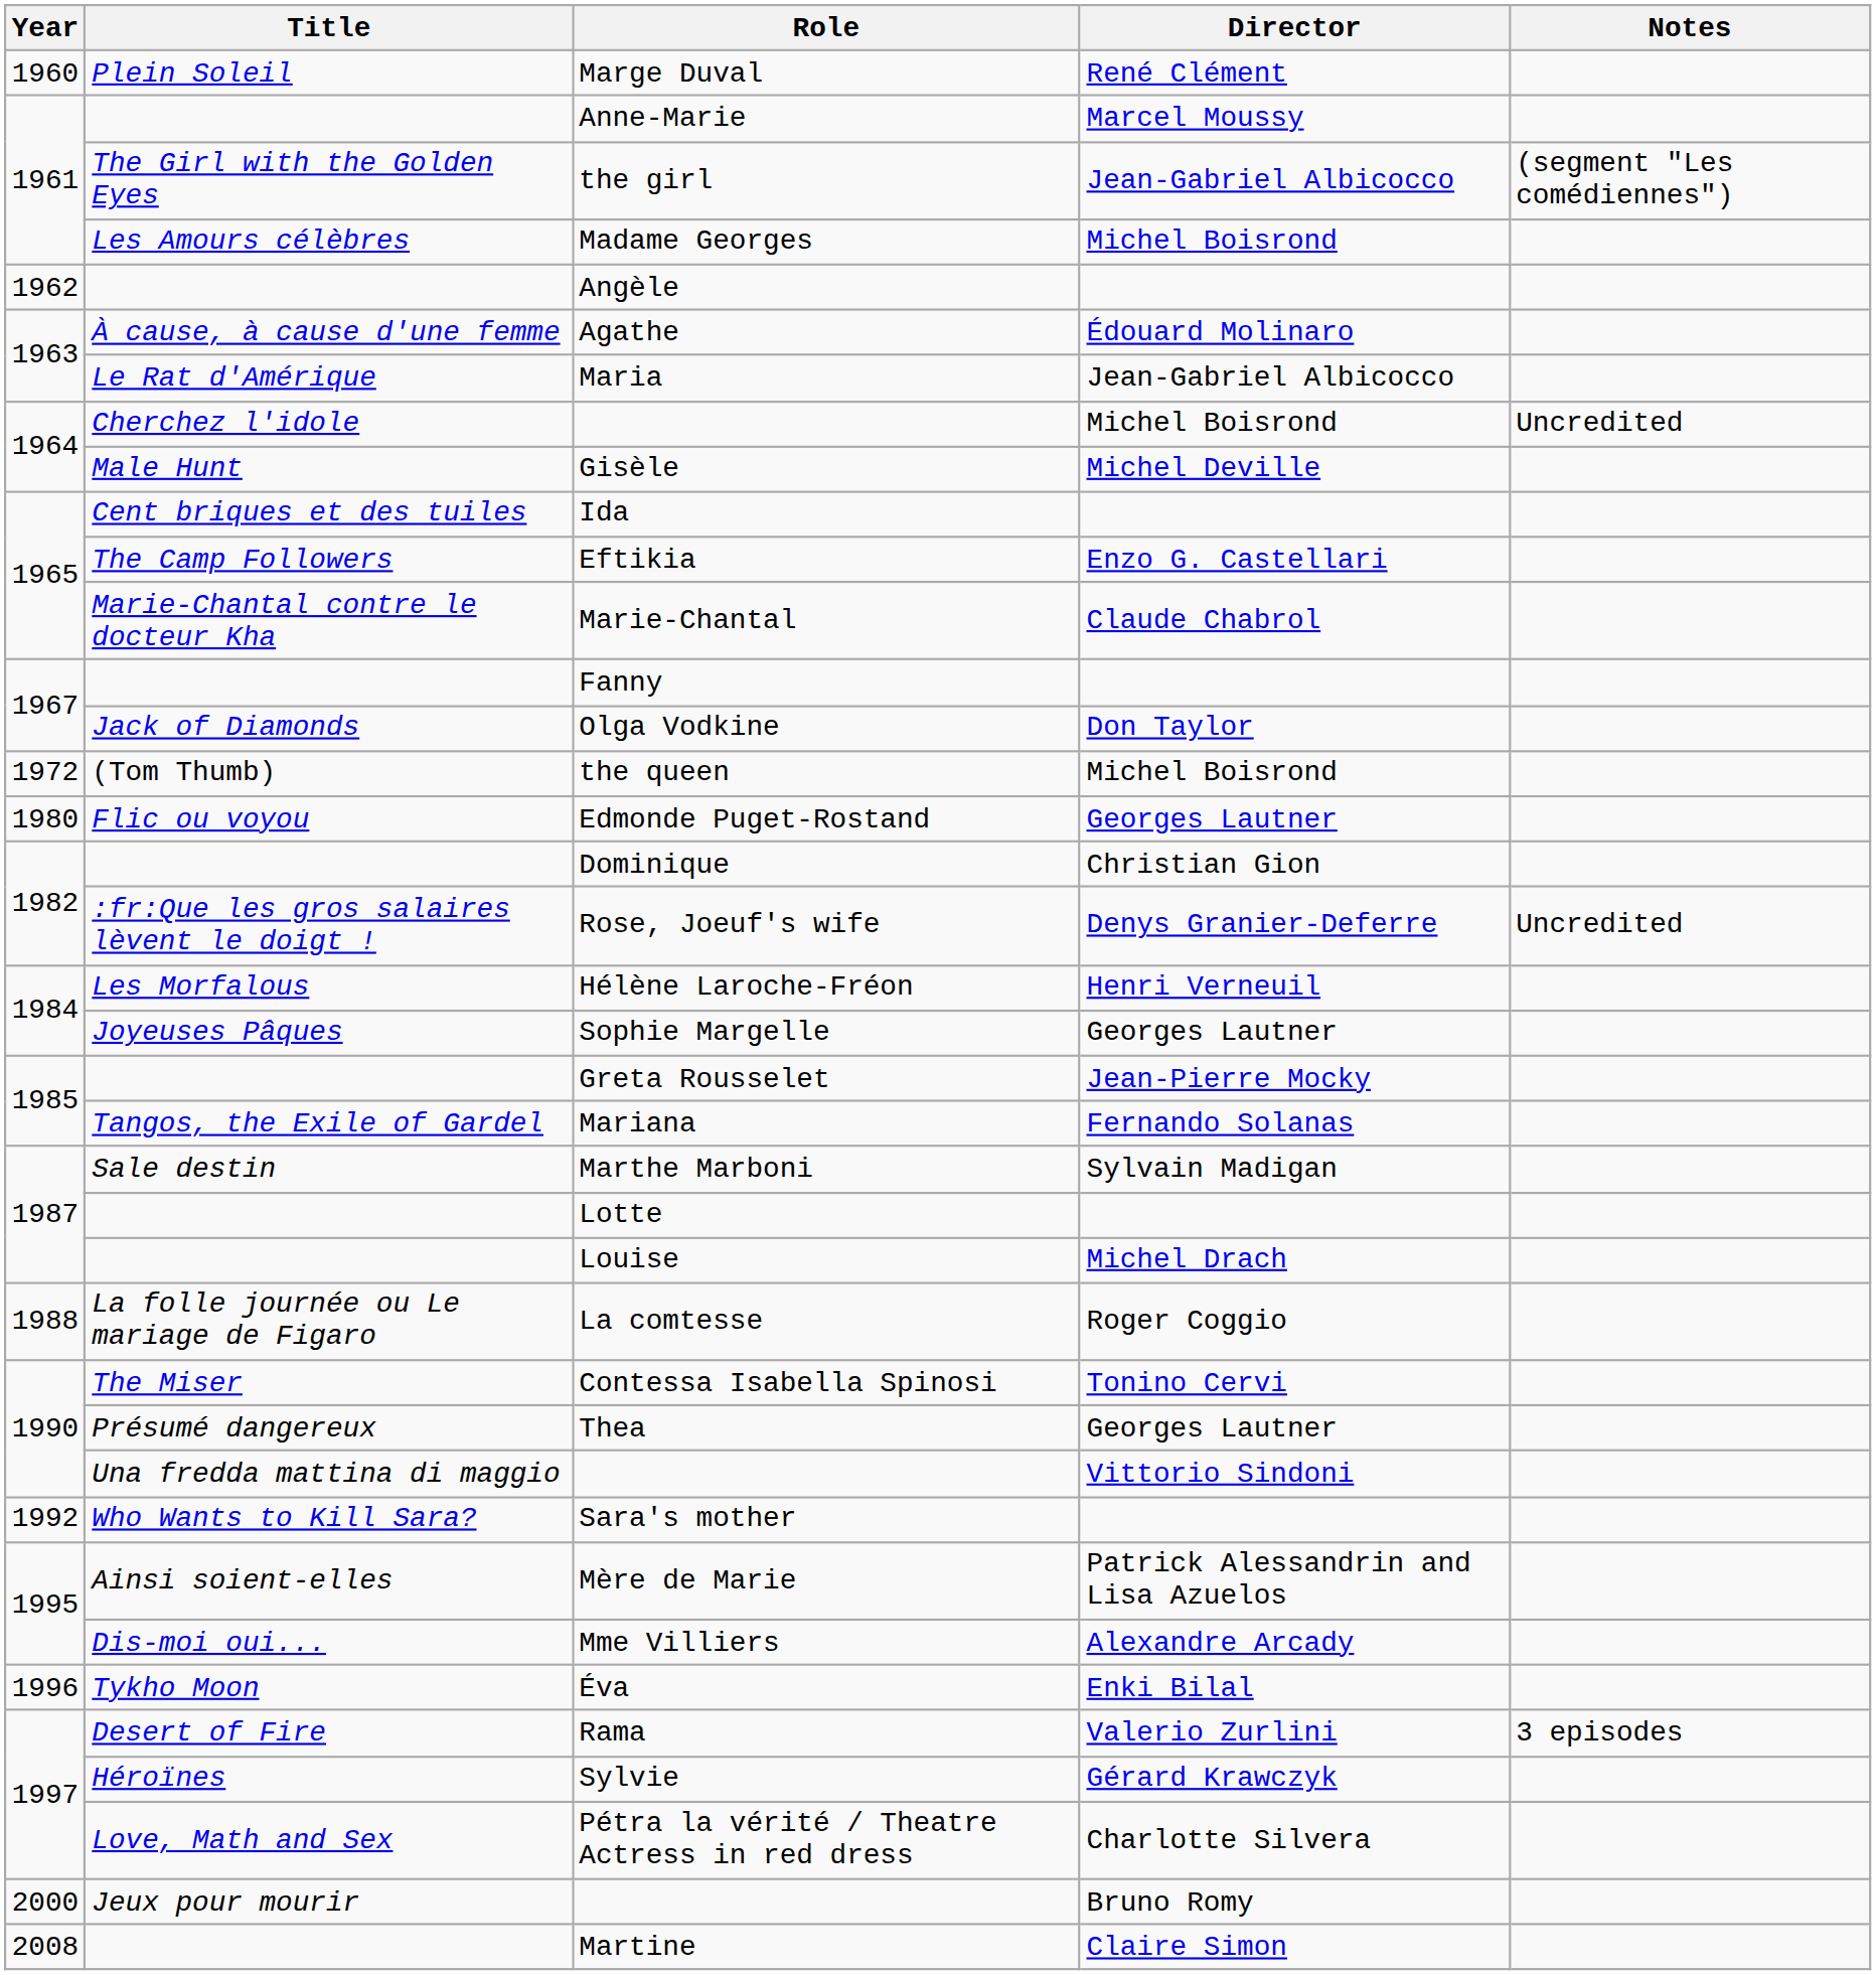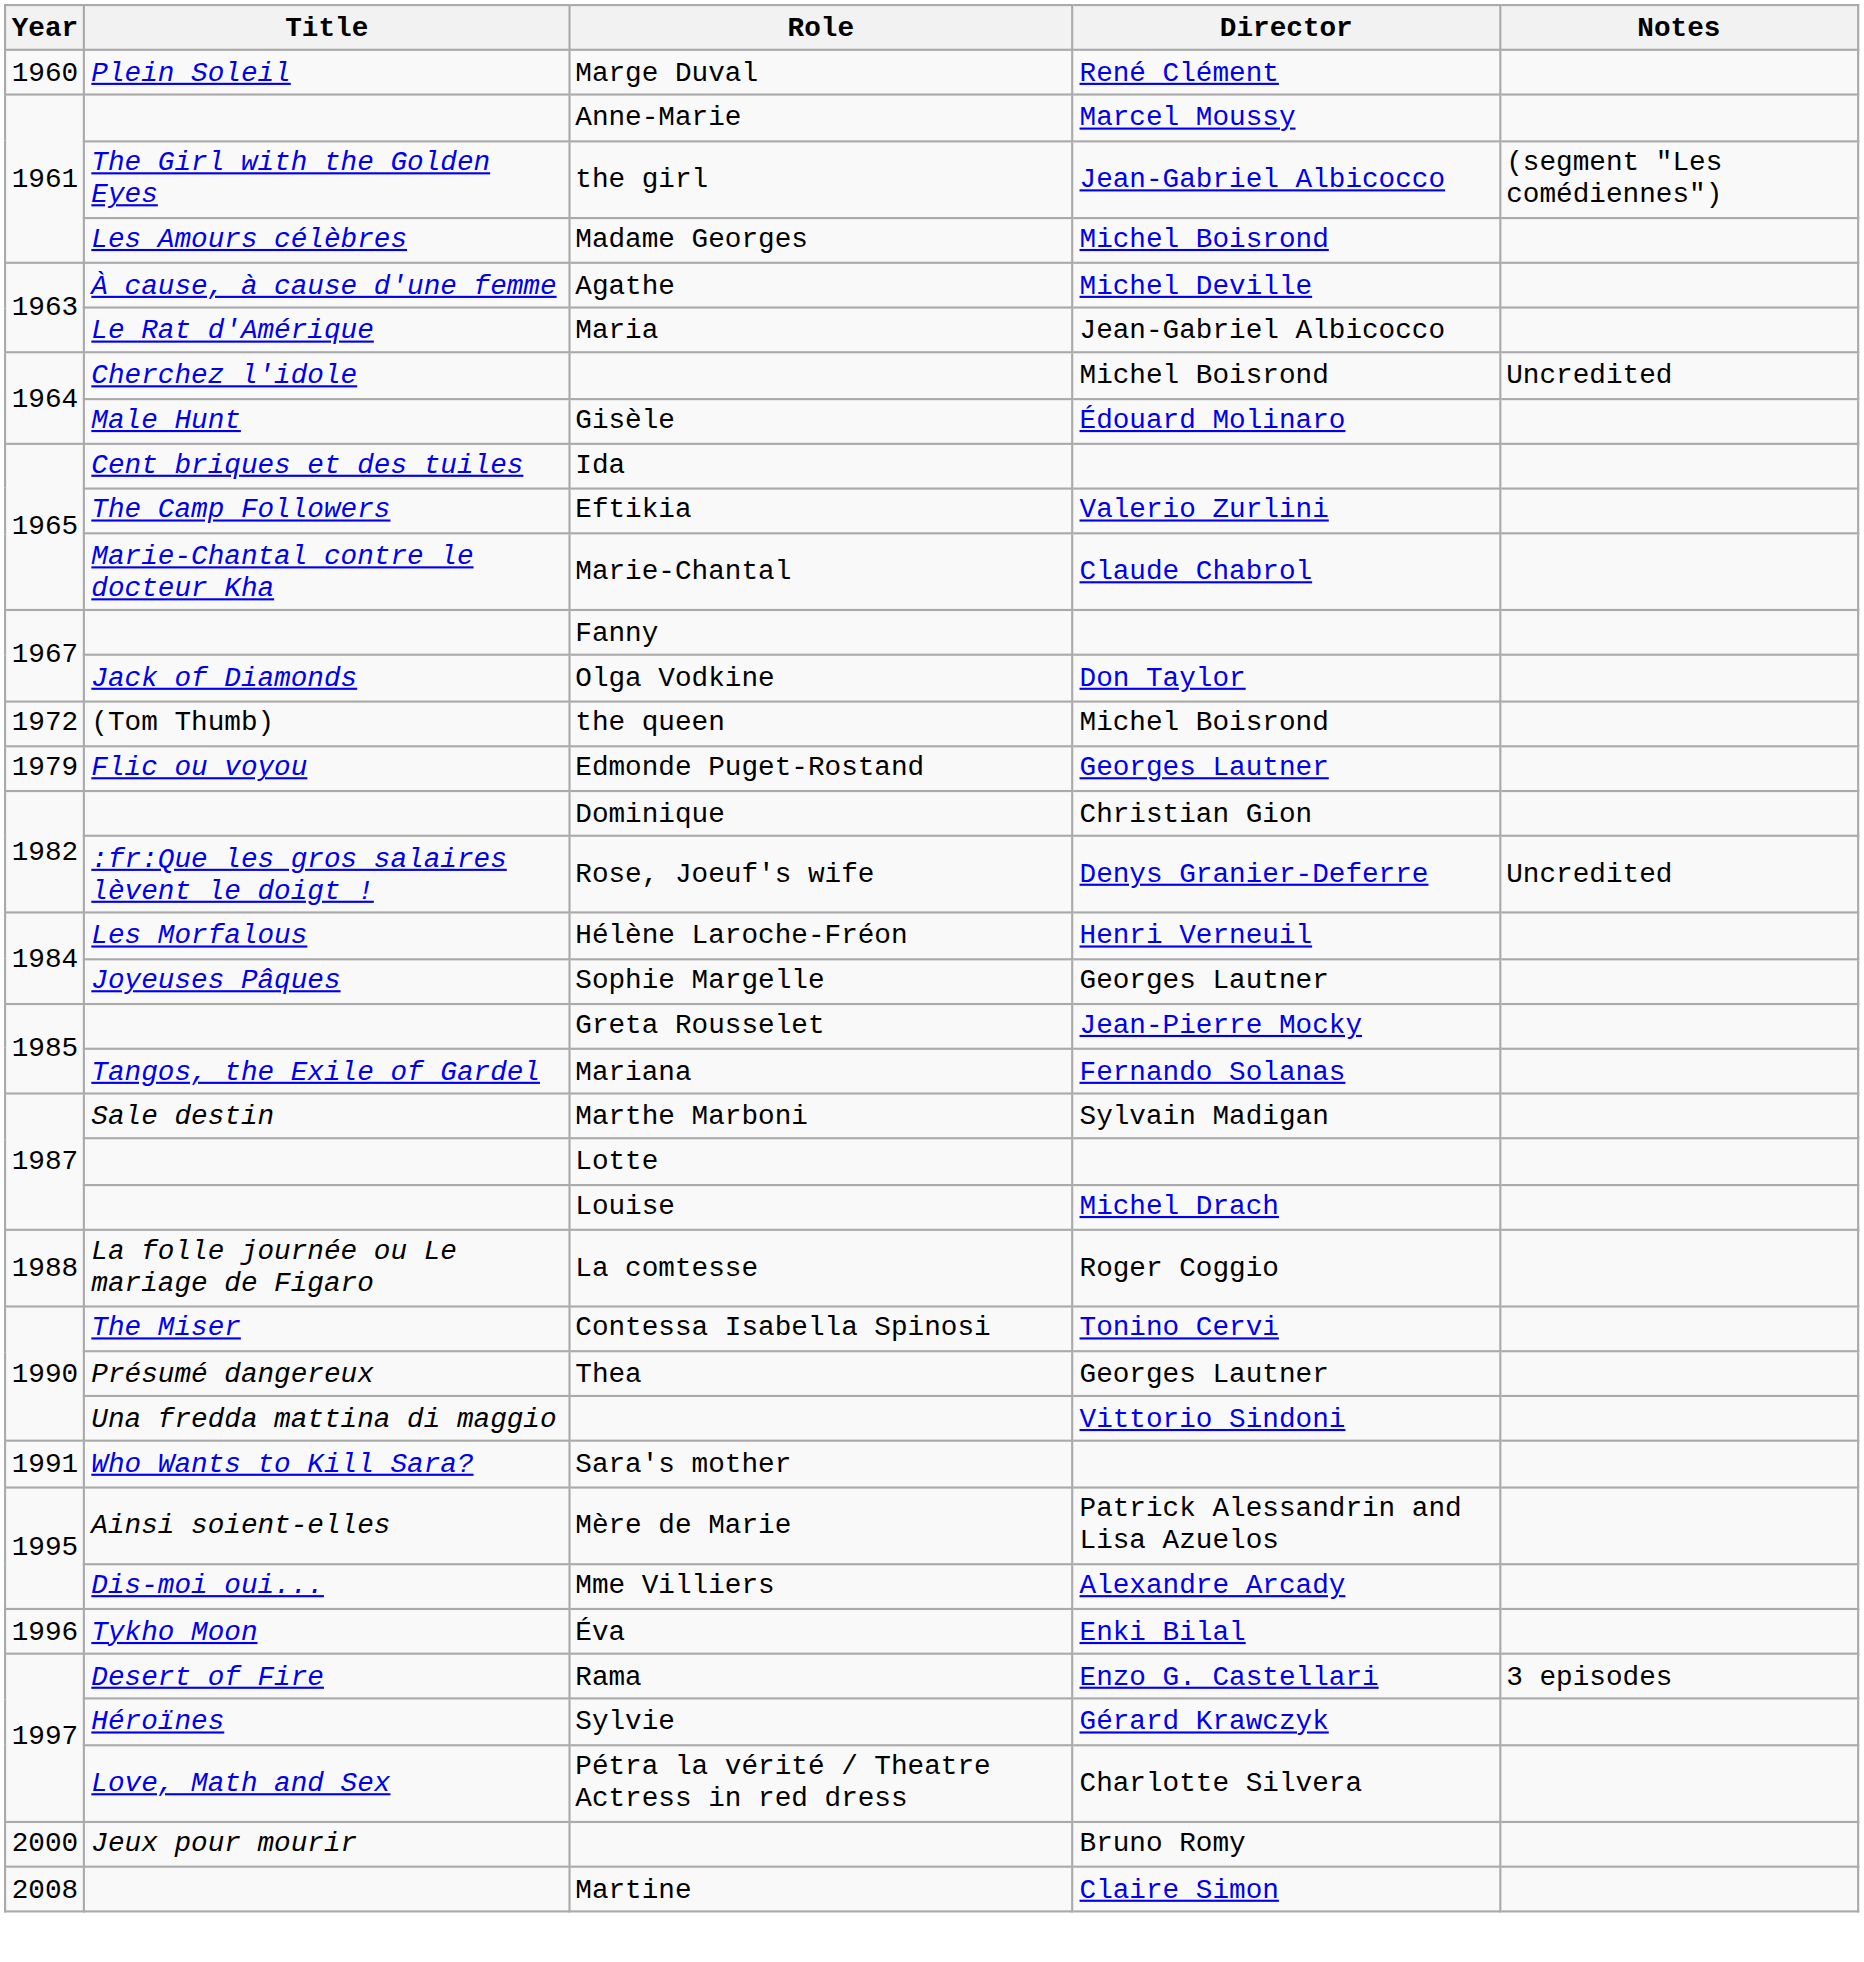 <table class="wikitable mw-collapsible mw-collapsed">
 <tr>
 <th>Year</th>
 <th>Title</th>
 <th>Role</th>
 <th>Director</th>
 <th>Notes</th>
 </tr>
 <tr>
 <td>1960</td>
 <td><em><a href='#'>Plein Soleil</a></em></td>
 <td>Marge Duval</td>
 <td><a href='#'>René Clément</a></td>
 <td></td>
 </tr>
 <tr>
 <td rowspan=3>1961</td>
 <td><em></em></td>
 <td>Anne-Marie</td>
 <td><a href='#'>Marcel Moussy</a></td>
 <td></td>
 </tr>
 <tr>
 <td><em><a href='#'>The Girl with the Golden Eyes</a></em></td>
 <td>the girl</td>
 <td><a href='#'>Jean-Gabriel Albicocco</a></td>
 <td>(segment "Les comédiennes")</td>
 </tr>
 <tr>
 <td><em><a href='#'>Les Amours célèbres</a></em></td>
 <td>Madame Georges</td>
 <td><a href='#'>Michel Boisrond</a></td>
 <td></td>
 </tr>
 <tr>
-<td>1962</td>
-<td><em></em></td>
-<td>Angèle</td>
-<td></td>
-<td></td>
-</tr>
-<tr>
 <td rowspan=2>1963</td>
 <td><em><a href='#'>À cause, à cause d'une femme</a></em></td>
 <td>Agathe</td>
-<td><a href='#'>Édouard Molinaro</a></td>
+<td><a href='#'>Michel Deville</a></td>
 <td></td>
 </tr>
 <tr>
 <td><em><a href='#'>Le Rat d'Amérique</a></em></td>
 <td>Maria</td>
 <td>Jean-Gabriel Albicocco</td>
 <td></td>
 </tr>
 <tr>
 <td rowspan=2>1964</td>
 <td><em><a href='#'>Cherchez l'idole</a></em></td>
 <td></td>
 <td>Michel Boisrond</td>
 <td>Uncredited</td>
 </tr>
 <tr>
 <td><em><a href='#'>Male Hunt</a></em></td>
 <td>Gisèle</td>
-<td><a href='#'>Michel Deville</a></td>
+<td><a href='#'>Édouard Molinaro</a></td>
 <td></td>
 </tr>
 <tr>
 <td rowspan=3>1965</td>
 <td><em><a href='#'>Cent briques et des tuiles</a></em></td>
 <td>Ida</td>
 <td></td>
 <td></td>
 </tr>
 <tr>
 <td><em><a href='#'>The Camp Followers</a></em></td>
 <td>Eftikia</td>
-<td><a href='#'>Enzo G. Castellari</a></td>
+<td><a href='#'>Valerio Zurlini</a></td>
 <td></td>
 </tr>
 <tr>
 <td><em><a href='#'>Marie-Chantal contre le docteur Kha</a></em></td>
 <td>Marie-Chantal</td>
 <td><a href='#'>Claude Chabrol</a></td>
 <td></td>
 </tr>
 <tr>
 <td rowspan=2>1967</td>
 <td><em></em></td>
 <td>Fanny</td>
 <td></td>
 <td></td>
 </tr>
 <tr>
 <td><em><a href='#'>Jack of Diamonds</a></em></td>
 <td>Olga Vodkine</td>
 <td><a href='#'>Don Taylor</a></td>
 <td></td>
 </tr>
 <tr>
 <td>1972</td>
 <td><em></em> (Tom Thumb)</td>
 <td>the queen</td>
 <td>Michel Boisrond</td>
 <td></td>
 </tr>
 <tr>
-<td>1980</td>
+<td>1979</td>
 <td><em><a href='#'>Flic ou voyou</a></em></td>
 <td>Edmonde Puget-Rostand</td>
 <td><a href='#'>Georges Lautner</a></td>
 <td></td>
 </tr>
 <tr>
 <td rowspan=2>1982</td>
 <td><em></em></td>
 <td>Dominique</td>
 <td>Christian Gion</td>
 <td></td>
 </tr>
 <tr>
 <td><em><a href='#'>:fr:Que les gros salaires lèvent le doigt !</a></em></td>
 <td>Rose, Joeuf's wife</td>
 <td><a href='#'>Denys Granier-Deferre</a></td>
 <td>Uncredited</td>
 </tr>
 <tr>
 <td rowspan=2>1984</td>
 <td><em><a href='#'>Les Morfalous</a></em></td>
 <td>Hélène Laroche-Fréon</td>
 <td><a href='#'>Henri Verneuil</a></td>
 <td></td>
 </tr>
 <tr>
 <td><em><a href='#'>Joyeuses Pâques</a></em></td>
 <td>Sophie Margelle</td>
 <td>Georges Lautner</td>
 <td></td>
 </tr>
 <tr>
 <td rowspan=2>1985</td>
 <td><em></em></td>
 <td>Greta Rousselet</td>
 <td><a href='#'>Jean-Pierre Mocky</a></td>
 <td></td>
 </tr>
 <tr>
 <td><em><a href='#'>Tangos, the Exile of Gardel</a></em></td>
 <td>Mariana</td>
 <td><a href='#'>Fernando Solanas</a></td>
 <td></td>
 </tr>
 <tr>
 <td rowspan=3>1987</td>
 <td><em>Sale destin</em></td>
 <td>Marthe Marboni</td>
 <td>Sylvain Madigan</td>
 <td></td>
 </tr>
 <tr>
 <td><em></em></td>
 <td>Lotte</td>
 <td></td>
 <td></td>
 </tr>
 <tr>
 <td><em></em></td>
 <td>Louise</td>
 <td><a href='#'>Michel Drach</a></td>
 <td></td>
 </tr>
 <tr>
 <td>1988</td>
 <td><em>La folle journée ou Le mariage de Figaro</em></td>
 <td>La comtesse</td>
 <td>Roger Coggio</td>
 <td></td>
 </tr>
 <tr>
 <td rowspan=3>1990</td>
 <td><em><a href='#'>The Miser</a></em></td>
 <td>Contessa Isabella Spinosi</td>
 <td><a href='#'>Tonino Cervi</a></td>
 <td></td>
 </tr>
 <tr>
 <td><em>Présumé dangereux</em></td>
 <td>Thea</td>
 <td>Georges Lautner</td>
 <td></td>
 </tr>
 <tr>
 <td><em>Una fredda mattina di maggio</em></td>
 <td></td>
 <td><a href='#'>Vittorio Sindoni</a></td>
 <td></td>
 </tr>
 <tr>
-<td>1992</td>
+<td>1991</td>
 <td><em><a href='#'>Who Wants to Kill Sara?</a></em></td>
 <td>Sara's mother</td>
 <td></td>
 <td></td>
 </tr>
 <tr>
 <td rowspan=2>1995</td>
 <td><em>Ainsi soient-elles</em></td>
 <td>Mère de Marie</td>
 <td>Patrick Alessandrin and Lisa Azuelos</td>
 <td></td>
 </tr>
 <tr>
 <td><em><a href='#'>Dis-moi oui...</a></em></td>
 <td>Mme Villiers</td>
 <td><a href='#'>Alexandre Arcady</a></td>
 <td></td>
 </tr>
 <tr>
 <td>1996</td>
 <td><em><a href='#'>Tykho Moon</a></em></td>
 <td>Éva</td>
 <td><a href='#'>Enki Bilal</a></td>
 <td></td>
 </tr>
 <tr>
 <td rowspan=3>1997</td>
 <td><em><a href='#'>Desert of Fire</a></em></td>
 <td>Rama</td>
-<td><a href='#'>Valerio Zurlini</a></td>
+<td><a href='#'>Enzo G. Castellari</a></td>
 <td>3 episodes</td>
 </tr>
 <tr>
 <td><em><a href='#'>Héroïnes</a></em></td>
 <td>Sylvie</td>
 <td><a href='#'>Gérard Krawczyk</a></td>
 <td></td>
 </tr>
 <tr>
 <td><em><a href='#'>Love, Math and Sex</a></em></td>
 <td>Pétra la vérité / Theatre Actress in red dress</td>
 <td>Charlotte Silvera</td>
 <td></td>
 </tr>
 <tr>
 <td>2000</td>
 <td><em>Jeux pour mourir</em></td>
 <td></td>
 <td>Bruno Romy</td>
 <td></td>
 </tr>
 <tr>
 <td>2008</td>
 <td><em></em></td>
 <td>Martine</td>
 <td><a href='#'>Claire Simon</a></td>
 <td></td>
 </tr>
 </table>
